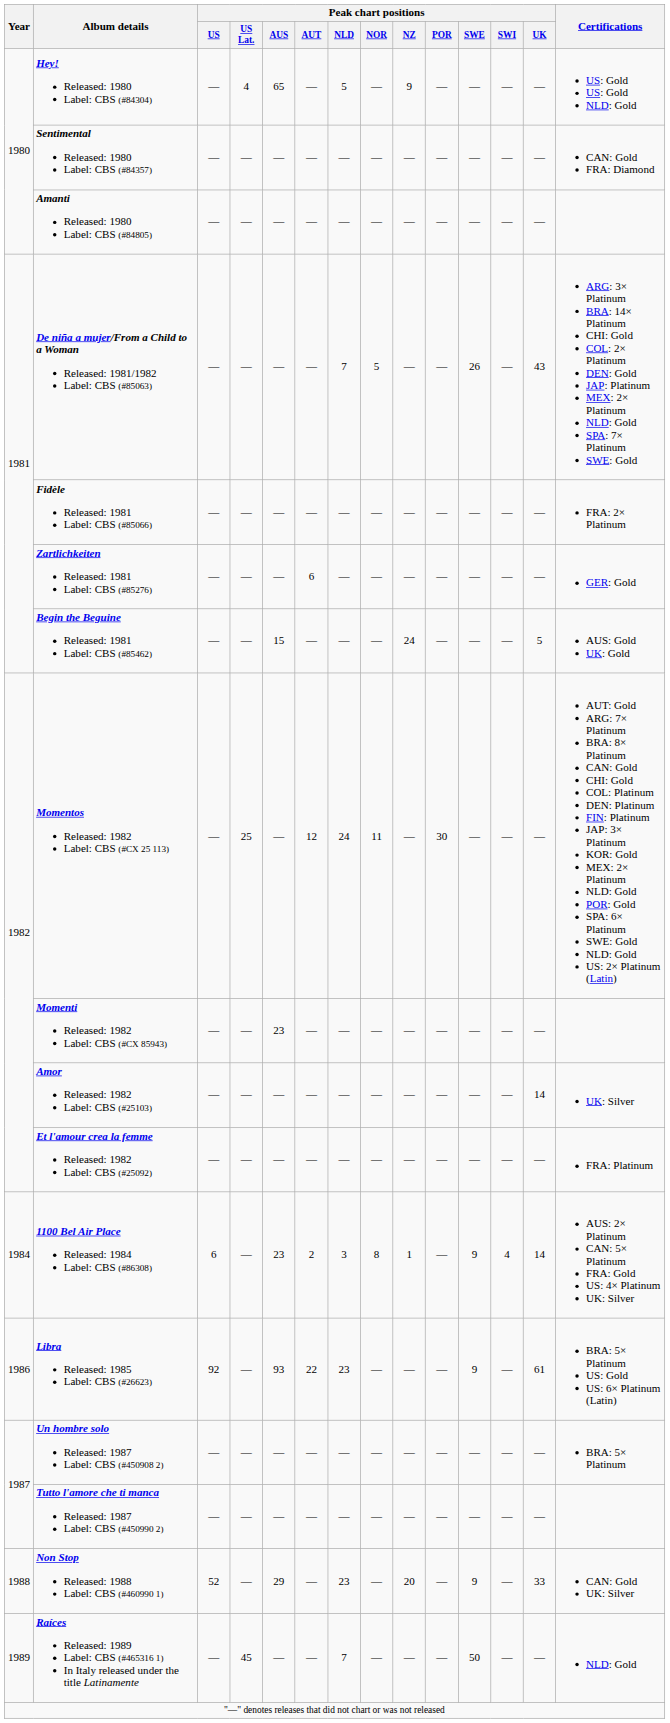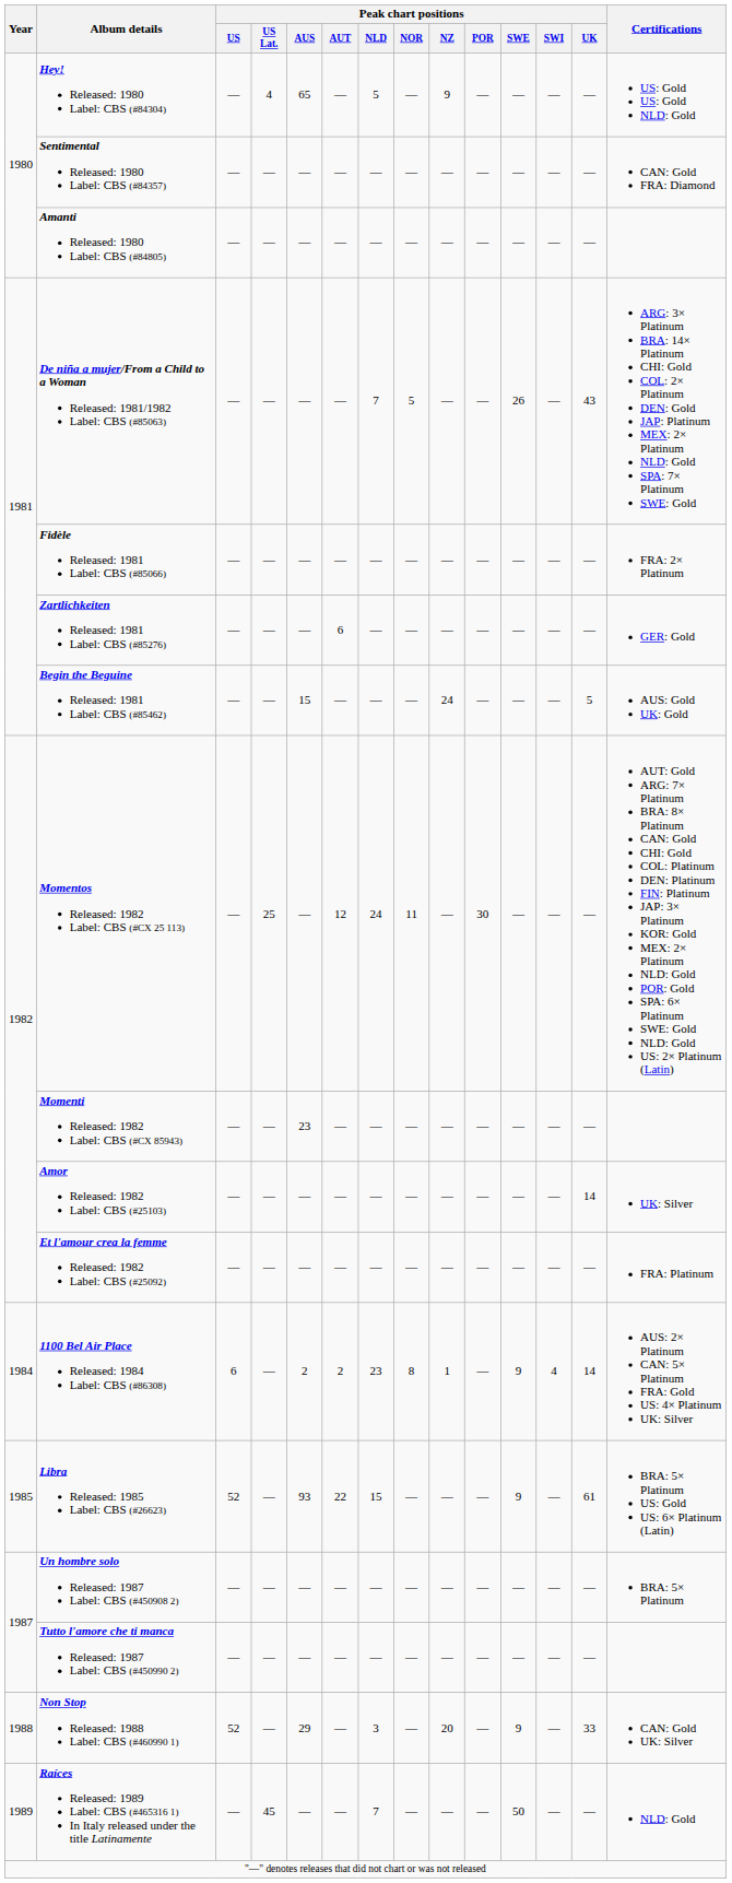 <table class="wikitable" style="text-align:center;">
 <tr>
 <th rowspan="2" style="width:35px;">Year</th>
 <th rowspan="2" style="width:230px;">Album details</th>
 <th colspan="11">Peak chart positions</th>
 <th rowspan="2" style="width:150px;"><a href='#'>Certifications</a></th>
 </tr>
 <tr>
 <th style="width:3em;font-size:85%;"><a href='#'>US</a><br></th>
 <th style="width:3em;font-size:85%;"><a href='#'>US Lat.</a><br></th>
 <th style="width:3em;font-size:85%"><a href='#'>AUS</a><br></th>
 <th style="width:3em;font-size:85%"><a href='#'>AUT</a><br></th>
 <th style="width:3em;font-size:85%"><a href='#'>NLD</a><br></th>
 <th style="width:3em;font-size:85%"><a href='#'>NOR</a><br></th>
 <th style="width:3em;font-size:85%"><a href='#'>NZ</a><br></th>
 <th style="width:3em;font-size:85%"><a href='#'>POR</a><br></th>
 <th style="width:3em;font-size:85%"><a href='#'>SWE</a><br></th>
 <th style="width:3em;font-size:85%"><a href='#'>SWI</a><br></th>
 <th style="width:3em;font-size:85%"><a href='#'>UK</a><br></th>
 </tr>
 <tr>
 <td rowspan="3">1980</td>
 <td align="left"><strong><em><a href='#'>Hey!</a></em></strong><br><ul><li>Released: 1980</li><li>Label: CBS <small>(#84304)</small></li></ul></td>
 <td>—</td>
 <td>4</td>
 <td>65</td>
 <td>—</td>
 <td>5</td>
 <td>—</td>
 <td>9</td>
 <td>—</td>
 <td>—</td>
 <td>—</td>
 <td>—</td>
 <td align=left><br><ul><li><a href='#'>US</a>: Gold</li><li><a href='#'>US</a>: Gold</li><li><a href='#'>NLD</a>: Gold</li></ul></td>
 </tr>
 <tr>
 <td align="left"><strong><em>Sentimental</em></strong><br><ul><li>Released: 1980</li><li>Label: CBS <small>(#84357)</small></li></ul></td>
 <td>—</td>
 <td>—</td>
 <td>—</td>
 <td>—</td>
 <td>—</td>
 <td>—</td>
 <td>—</td>
 <td>—</td>
 <td>—</td>
 <td>—</td>
 <td>—</td>
 <td align=left><br><ul><li>CAN: Gold</li><li>FRA: Diamond</li></ul></td>
 </tr>
 <tr>
 <td align="left"><strong><em>Amanti</em></strong><br><ul><li>Released: 1980</li><li>Label: CBS <small>(#84805)</small></li></ul></td>
 <td>—</td>
 <td>—</td>
 <td>—</td>
 <td>—</td>
 <td>—</td>
 <td>—</td>
 <td>—</td>
 <td>—</td>
 <td>—</td>
 <td>—</td>
 <td>—</td>
 <td align=left></td>
 </tr>
 <tr>
 <td rowspan="4">1981</td>
 <td align="left"><strong><em><a href='#'>De niña a mujer</a>/From a Child to a Woman</em></strong><br><ul><li>Released: 1981/1982</li><li>Label: CBS <small>(#85063)</small></li></ul></td>
 <td>—</td>
 <td>—</td>
 <td>—</td>
 <td>—</td>
 <td>7</td>
 <td>5</td>
 <td>—</td>
 <td>—</td>
 <td>26</td>
 <td>—</td>
 <td>43</td>
 <td align=left><br><ul><li><a href='#'>ARG</a>: 3× Platinum</li><li><a href='#'>BRA</a>: 14× Platinum</li><li>CHI: Gold</li><li><a href='#'>COL</a>: 2× Platinum</li><li><a href='#'>DEN</a>: Gold</li><li><a href='#'>JAP</a>: Platinum</li><li><a href='#'>MEX</a>: 2× Platinum</li><li><a href='#'>NLD</a>: Gold</li><li><a href='#'>SPA</a>: 7× Platinum</li><li><a href='#'>SWE</a>: Gold</li></ul></td>
 </tr>
 <tr>
 <td align="left"><strong><em>Fidèle</em></strong><br><ul><li>Released: 1981</li><li>Label: CBS <small>(#85066)</small></li></ul></td>
 <td>—</td>
 <td>—</td>
 <td>—</td>
 <td>—</td>
 <td>—</td>
 <td>—</td>
 <td>—</td>
 <td>—</td>
 <td>—</td>
 <td>—</td>
 <td>—</td>
 <td align=left><br><ul><li>FRA: 2× Platinum</li></ul></td>
 </tr>
 <tr>
 <td align="left"><strong><em><a href='#'>Zartlichkeiten</a></em></strong><br><ul><li>Released: 1981</li><li>Label: CBS <small>(#85276)</small></li></ul></td>
 <td>—</td>
 <td>—</td>
 <td>—</td>
 <td>6</td>
 <td>—</td>
 <td>—</td>
 <td>—</td>
 <td>—</td>
 <td>—</td>
 <td>—</td>
 <td>—</td>
 <td align=left><br><ul><li><a href='#'>GER</a>: Gold</li></ul></td>
 </tr>
 <tr>
 <td align="left"><strong><em><a href='#'>Begin the Beguine</a></em></strong><br><ul><li>Released: 1981</li><li>Label: CBS <small>(#85462)</small></li></ul></td>
 <td>—</td>
 <td>—</td>
 <td>15</td>
 <td>—</td>
 <td>—</td>
 <td>—</td>
 <td>24</td>
 <td>—</td>
 <td>—</td>
 <td>—</td>
 <td>5</td>
 <td align=left><br><ul><li>AUS: Gold</li><li><a href='#'>UK</a>: Gold</li></ul></td>
 </tr>
 <tr>
 <td rowspan="4">1982</td>
 <td align="left"><strong><em><a href='#'>Momentos</a></em></strong><br><ul><li>Released: 1982</li><li>Label: CBS <small>(#CX 25 113)</small></li></ul></td>
 <td>—</td>
 <td>25</td>
 <td>—</td>
 <td>12</td>
 <td>24</td>
 <td>11</td>
 <td>—</td>
 <td>30</td>
 <td>—</td>
 <td>—</td>
 <td>—</td>
 <td align=left><br><ul><li>AUT: Gold</li><li>ARG: 7× Platinum</li><li>BRA: 8× Platinum</li><li>CAN: Gold</li><li>CHI: Gold</li><li>COL: Platinum</li><li>DEN: Platinum</li><li><a href='#'>FIN</a>: Platinum</li><li>JAP: 3× Platinum</li><li>KOR: Gold</li><li>MEX: 2× Platinum</li><li>NLD: Gold</li><li><a href='#'>POR</a>: Gold</li><li>SPA: 6× Platinum</li><li>SWE: Gold</li><li>NLD: Gold</li><li>US: 2× Platinum (<a href='#'>Latin</a>)</li></ul></td>
 </tr>
 <tr>
 <td align="left"><strong><em><a href='#'>Momenti</a></em></strong><br><ul><li>Released: 1982</li><li>Label: CBS <small>(#CX 85943)</small></li></ul></td>
 <td>—</td>
 <td>—</td>
 <td>23</td>
 <td>—</td>
 <td>—</td>
 <td>—</td>
 <td>—</td>
 <td>—</td>
 <td>—</td>
 <td>—</td>
 <td>—</td>
 <td align=left></td>
 </tr>
 <tr>
 <td align="left"><strong><em><a href='#'>Amor</a></em></strong><br><ul><li>Released: 1982</li><li>Label: CBS <small>(#25103)</small></li></ul></td>
 <td>—</td>
 <td>—</td>
 <td>—</td>
 <td>—</td>
 <td>—</td>
 <td>—</td>
 <td>—</td>
 <td>—</td>
 <td>—</td>
 <td>—</td>
 <td>14</td>
 <td align=left><br><ul><li><a href='#'>UK</a>: Silver</li></ul></td>
 </tr>
 <tr>
 <td align="left"><strong><em><a href='#'>Et l'amour crea la femme</a></em></strong><br><ul><li>Released: 1982</li><li>Label: CBS <small>(#25092)</small></li></ul></td>
 <td>—</td>
 <td>—</td>
 <td>—</td>
 <td>—</td>
 <td>—</td>
 <td>—</td>
 <td>—</td>
 <td>—</td>
 <td>—</td>
 <td>—</td>
 <td>—</td>
 <td align=left><br><ul><li>FRA: Platinum</li></ul></td>
 </tr>
 <tr>
 <td>1984</td>
 <td align="left"><strong><em><a href='#'>1100 Bel Air Place</a></em></strong><br><ul><li>Released: 1984</li><li>Label: CBS <small>(#86308)</small></li></ul></td>
 <td>6</td>
 <td>—</td>
+<td>2</td>
+<td>2</td>
 <td>23</td>
-<td>2</td>
-<td>3</td>
 <td>8</td>
 <td>1</td>
 <td>—</td>
 <td>9</td>
 <td>4</td>
 <td>14</td>
 <td align=left><br><ul><li>AUS: 2× Platinum</li><li>CAN: 5× Platinum</li><li>FRA: Gold</li><li>US: 4× Platinum</li><li>UK: Silver</li></ul></td>
 </tr>
 <tr>
-<td>1986</td>
+<td>1985</td>
 <td align="left"><strong><em><a href='#'>Libra</a></em></strong><br><ul><li>Released: 1985</li><li>Label: CBS <small>(#26623)</small></li></ul></td>
-<td>92</td>
+<td>52</td>
 <td>—</td>
 <td>93</td>
 <td>22</td>
-<td>23</td>
+<td>15</td>
 <td>—</td>
 <td>—</td>
 <td>—</td>
 <td>9</td>
 <td>—</td>
 <td>61</td>
 <td align=left><br><ul><li>BRA: 5× Platinum</li><li>US: Gold</li><li>US: 6× Platinum (Latin)</li></ul></td>
 </tr>
 <tr>
 <td rowspan="2">1987</td>
 <td align="left"><strong><em><a href='#'>Un hombre solo</a></em></strong><br><ul><li>Released: 1987</li><li>Label: CBS <small>(#450908 2)</small></li></ul></td>
 <td>—</td>
 <td>—</td>
 <td>—</td>
 <td>—</td>
 <td>—</td>
 <td>—</td>
 <td>—</td>
 <td>—</td>
 <td>—</td>
 <td>—</td>
 <td>—</td>
 <td align=left><br><ul><li>BRA: 5× Platinum</li></ul></td>
 </tr>
 <tr>
 <td align="left"><strong><em><a href='#'>Tutto l'amore che ti manca</a></em></strong><br><ul><li>Released: 1987</li><li>Label: CBS <small>(#450990 2)</small></li></ul></td>
 <td>—</td>
 <td>—</td>
 <td>—</td>
 <td>—</td>
 <td>—</td>
 <td>—</td>
 <td>—</td>
 <td>—</td>
 <td>—</td>
 <td>—</td>
 <td>—</td>
 <td align=left></td>
 </tr>
 <tr>
 <td>1988</td>
 <td align="left"><strong><em><a href='#'>Non Stop</a></em></strong><br><ul><li>Released: 1988</li><li>Label: CBS <small>(#460990 1)</small></li></ul></td>
 <td>52</td>
 <td>—</td>
 <td>29</td>
 <td>—</td>
-<td>23</td>
+<td>3</td>
 <td>—</td>
 <td>20</td>
 <td>—</td>
 <td>9</td>
 <td>—</td>
 <td>33</td>
 <td align=left><br><ul><li>CAN: Gold</li><li>UK: Silver</li></ul></td>
 </tr>
 <tr>
 <td rowspan="1">1989</td>
 <td align="left"><strong><em><a href='#'>Raíces</a></em></strong><br><ul><li>Released: 1989</li><li>Label: CBS <small>(#465316 1)</small></li><li>In Italy released under the title <em>Latinamente</em></li></ul></td>
 <td>—</td>
 <td>45</td>
 <td>—</td>
 <td>—</td>
 <td>7</td>
 <td>—</td>
 <td>—</td>
 <td>—</td>
 <td>50</td>
 <td>—</td>
 <td>—</td>
 <td align=left><br><ul><li><a href='#'>NLD</a>: Gold</li></ul></td>
 </tr>
 <tr>
 <td colspan="16" style="text-align:center; font-size:85%;">"—" denotes releases that did not chart or was not released</td>
 </tr>
 </table>
